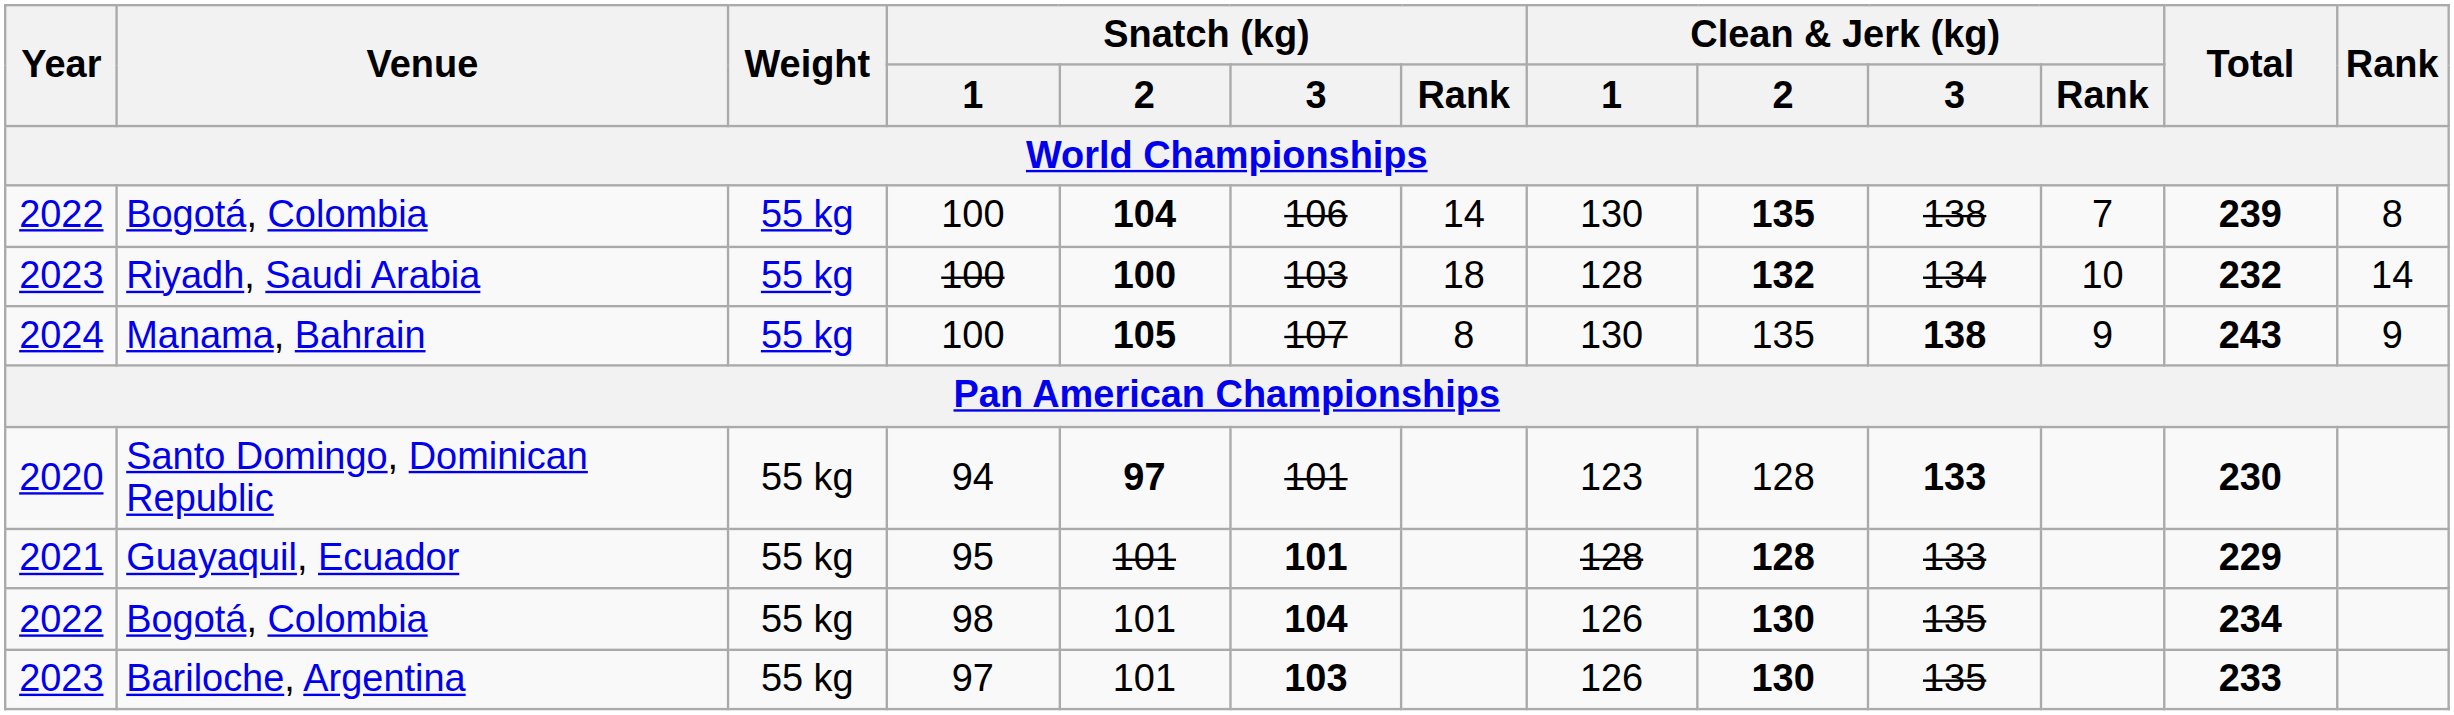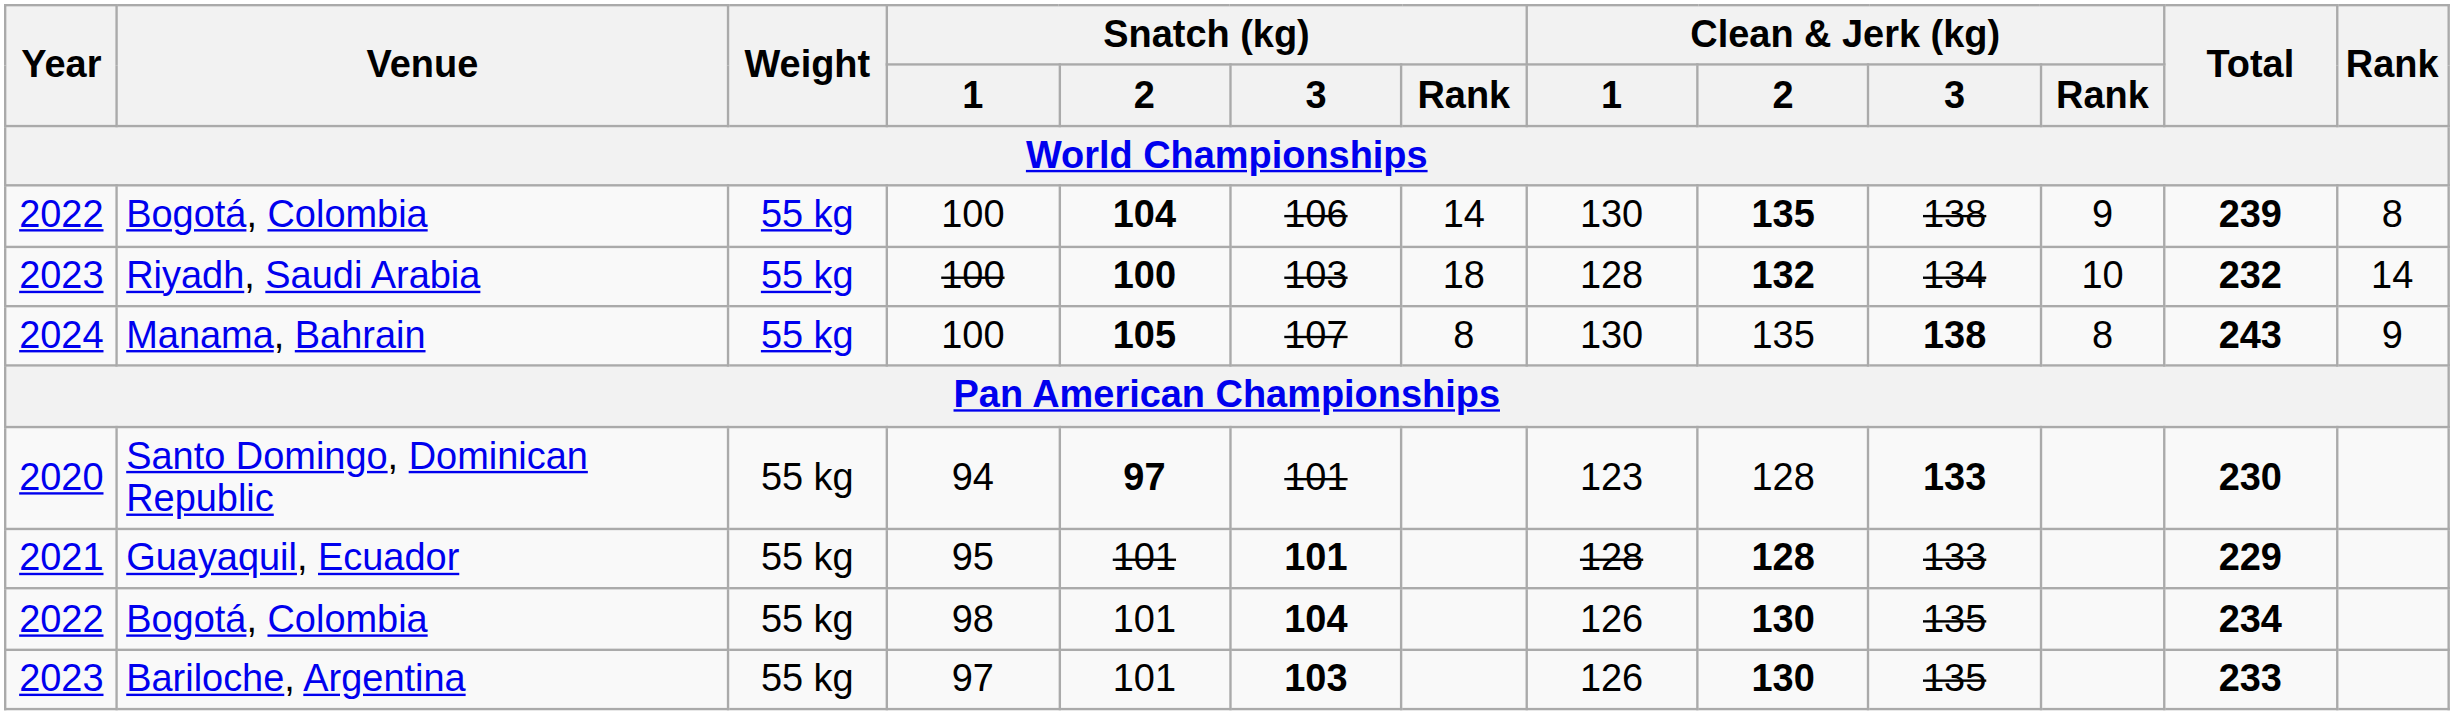 <table class = "wikitable" style="text-align:center;">
 <tr>
 <th rowspan=2 width=40>Year</th>
 <th rowspan=2 width=250>Venue</th>
 <th rowspan=2 width=60>Weight</th>
 <th colspan=4>Snatch (kg)</th>
 <th colspan=4>Clean & Jerk (kg)</th>
 <th rowspan=2 width=65>Total</th>
 <th rowspan=2 width=40>Rank</th>
 </tr>
 <tr>
 <th width=65>1</th>
 <th width=65>2</th>
 <th width=65>3</th>
 <th width=45>Rank</th>
 <th width=65>1</th>
 <th width=65>2</th>
 <th width=65>3</th>
 <th width=45>Rank</th>
 </tr>
 <tr>
 <th colspan=13><a href='#'>World Championships</a></th>
 </tr>
 <tr>
 <td><a href='#'>2022</a></td>
 <td align=left> <a href='#'>Bogotá</a>, <a href='#'>Colombia</a></td>
 <td><a href='#'>55 kg</a></td>
 <td>100</td>
 <td><strong>104</strong></td>
 <td><s>106</s></td>
 <td>14</td>
 <td>130</td>
 <td><strong>135</strong></td>
 <td><s>138</s></td>
-<td>7</td>
+<td>9</td>
 <td><strong>239</strong></td>
 <td>8</td>
 </tr>
 <tr>
 <td><a href='#'>2023</a></td>
 <td align=left> <a href='#'>Riyadh</a>, <a href='#'>Saudi Arabia</a></td>
 <td><a href='#'>55 kg</a></td>
 <td><s>100</s></td>
 <td><strong>100</strong></td>
 <td><s>103</s></td>
 <td>18</td>
 <td>128</td>
 <td><strong>132</strong></td>
 <td><s>134</s></td>
 <td>10</td>
 <td><strong>232</strong></td>
 <td>14</td>
 </tr>
 <tr>
 <td><a href='#'>2024</a></td>
 <td align=left> <a href='#'>Manama</a>, <a href='#'>Bahrain</a></td>
 <td><a href='#'>55 kg</a></td>
 <td>100</td>
 <td><strong>105</strong></td>
 <td><s>107</s></td>
 <td>8</td>
 <td>130</td>
 <td>135</td>
 <td><strong>138</strong></td>
-<td>9</td>
+<td>8</td>
 <td><strong>243</strong></td>
 <td>9</td>
 </tr>
 <tr>
 <th colspan=13><a href='#'>Pan American Championships</a></th>
 </tr>
 <tr>
 <td><a href='#'>2020</a></td>
 <td align=left> <a href='#'>Santo Domingo</a>, <a href='#'>Dominican Republic</a></td>
 <td>55 kg</td>
 <td>94</td>
 <td><strong>97</strong></td>
 <td><s>101</s></td>
 <td></td>
 <td>123</td>
 <td>128</td>
 <td><strong>133</strong></td>
 <td></td>
 <td><strong>230</strong></td>
 <td></td>
 </tr>
 <tr>
 <td><a href='#'>2021</a></td>
 <td align=left> <a href='#'>Guayaquil</a>, <a href='#'>Ecuador</a></td>
 <td>55 kg</td>
 <td>95</td>
 <td><s>101</s></td>
 <td><strong>101</strong></td>
 <td></td>
 <td><s>128</s></td>
 <td><strong>128</strong></td>
 <td><s>133</s></td>
 <td></td>
 <td><strong>229</strong></td>
 <td></td>
 </tr>
 <tr>
 <td><a href='#'>2022</a></td>
 <td align=left> <a href='#'>Bogotá</a>, <a href='#'>Colombia</a></td>
 <td>55 kg</td>
 <td>98</td>
 <td>101</td>
 <td><strong>104</strong></td>
 <td></td>
 <td>126</td>
 <td><strong>130</strong></td>
 <td><s>135</s></td>
 <td></td>
 <td><strong>234</strong></td>
 <td></td>
 </tr>
 <tr>
 <td><a href='#'>2023</a></td>
 <td align=left> <a href='#'>Bariloche</a>, <a href='#'>Argentina</a></td>
 <td>55 kg</td>
 <td>97</td>
 <td>101</td>
 <td><strong>103</strong></td>
 <td></td>
 <td>126</td>
 <td><strong>130</strong></td>
 <td><s>135</s></td>
 <td></td>
 <td><strong>233</strong></td>
 <td></td>
 </tr>
 </table>
